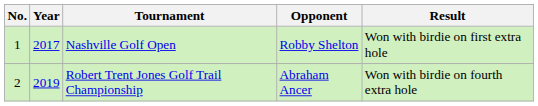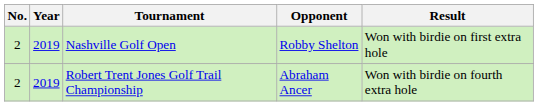 <table class="wikitable" style="font-size:95%;">
 <tr>
 <th>No.</th>
 <th>Year</th>
 <th>Tournament</th>
 <th>Opponent</th>
 <th>Result</th>
 </tr>
 <tr style="background:#D0F0C0;">
-<td align=center>1</td>
-<td><a href='#'>2017</a></td>
+<td align=center>2</td>
+<td><a href='#'>2019</a></td>
 <td><a href='#'>Nashville Golf Open</a></td>
 <td> <a href='#'>Robby Shelton</a></td>
 <td>Won with birdie on first extra hole</td>
 </tr>
 <tr style="background:#D0F0C0;">
 <td align=center>2</td>
 <td><a href='#'>2019</a></td>
 <td><a href='#'>Robert Trent Jones Golf Trail Championship</a></td>
 <td> <a href='#'>Abraham Ancer</a></td>
 <td>Won with birdie on fourth extra hole</td>
 </tr>
 </table>
